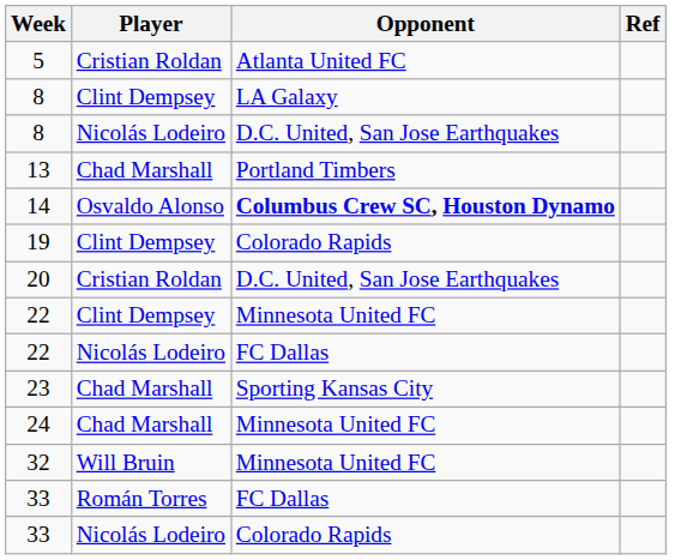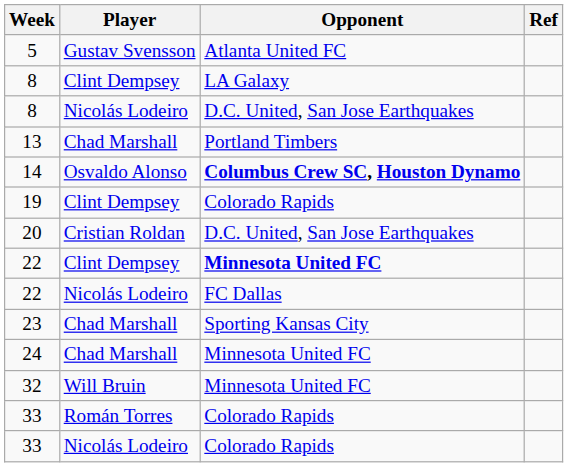 <table class=wikitable>
 <tr>
 <th>Week</th>
 <th>Player</th>
 <th>Opponent</th>
 <th>Ref</th>
 </tr>
 <tr>
 <td align=center>5</td>
-<td> <a href='#'>Cristian Roldan</a></td>
+<td> <a href='#'>Gustav Svensson</a></td>
 <td><a href='#'>Atlanta United FC</a></td>
 <td></td>
 </tr>
 <tr>
 <td align=center>8</td>
 <td> <a href='#'>Clint Dempsey</a></td>
 <td><a href='#'>LA Galaxy</a></td>
 <td></td>
 </tr>
 <tr>
 <td align=center>8</td>
 <td> <a href='#'>Nicolás Lodeiro</a></td>
 <td><a href='#'>D.C. United</a>, <a href='#'>San Jose Earthquakes</a></td>
 <td></td>
 </tr>
 <tr>
 <td align=center>13</td>
 <td> <a href='#'>Chad Marshall</a></td>
 <td><a href='#'>Portland Timbers</a></td>
 <td></td>
 </tr>
 <tr>
 <td align=center>14</td>
 <td> <a href='#'>Osvaldo Alonso</a></td>
 <td><strong><a href='#'>Columbus Crew SC</a>, <a href='#'>Houston Dynamo</a></strong></td>
 <td></td>
 </tr>
 <tr>
 <td align=center>19</td>
 <td> <a href='#'>Clint Dempsey</a></td>
 <td><a href='#'>Colorado Rapids</a></td>
 <td></td>
 </tr>
 <tr>
 <td align=center>20</td>
 <td> <a href='#'>Cristian Roldan</a></td>
 <td><a href='#'>D.C. United</a>, <a href='#'>San Jose Earthquakes</a></td>
 <td></td>
 </tr>
 <tr>
 <td align=center>22</td>
 <td> <a href='#'>Clint Dempsey</a></td>
-<td><a href='#'>Minnesota United FC</a></td>
+<td><strong><a href='#'>Minnesota United FC</a></strong></td>
 <td></td>
 </tr>
 <tr>
 <td align=center>22</td>
 <td> <a href='#'>Nicolás Lodeiro</a></td>
 <td><a href='#'>FC Dallas</a></td>
 <td></td>
 </tr>
 <tr>
 <td align=center>23</td>
 <td> <a href='#'>Chad Marshall</a></td>
 <td><a href='#'>Sporting Kansas City</a></td>
 <td></td>
 </tr>
 <tr>
 <td align=center>24</td>
 <td> <a href='#'>Chad Marshall</a></td>
 <td><a href='#'>Minnesota United FC</a></td>
 <td></td>
 </tr>
 <tr>
 <td align=center>32</td>
 <td> <a href='#'>Will Bruin</a></td>
 <td><a href='#'>Minnesota United FC</a></td>
 <td></td>
 </tr>
 <tr>
 <td align=center>33</td>
 <td> <a href='#'>Román Torres</a></td>
-<td><a href='#'>FC Dallas</a></td>
+<td><a href='#'>Colorado Rapids</a></td>
 <td></td>
 </tr>
 <tr>
 <td align=center>33</td>
 <td> <a href='#'>Nicolás Lodeiro</a></td>
 <td><a href='#'>Colorado Rapids</a></td>
 <td></td>
 </tr>
 </table>
